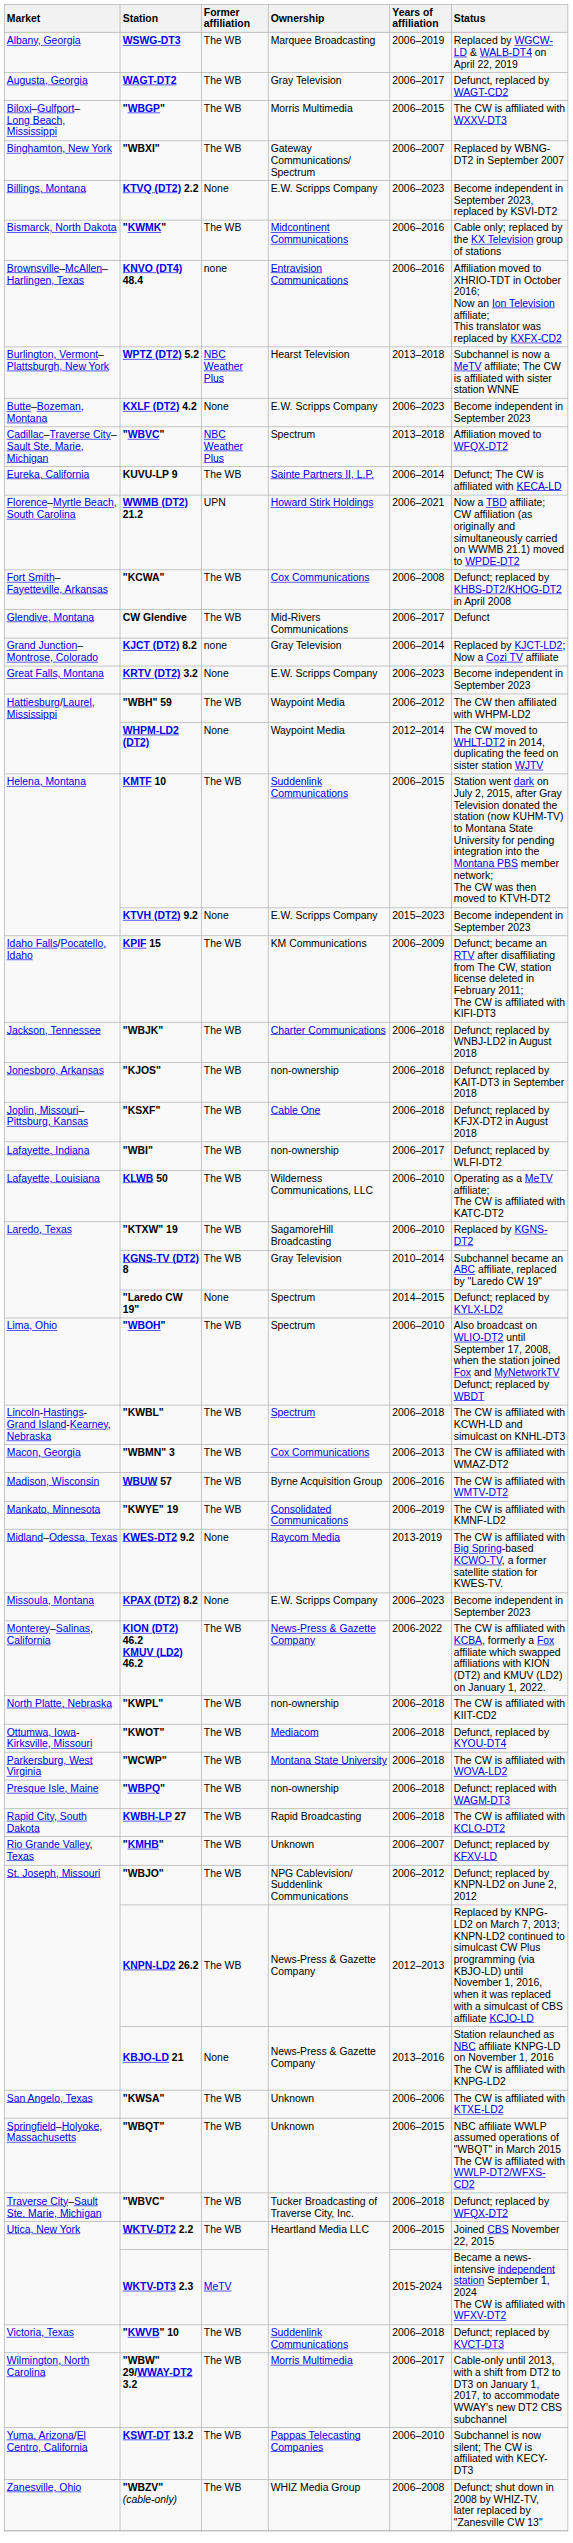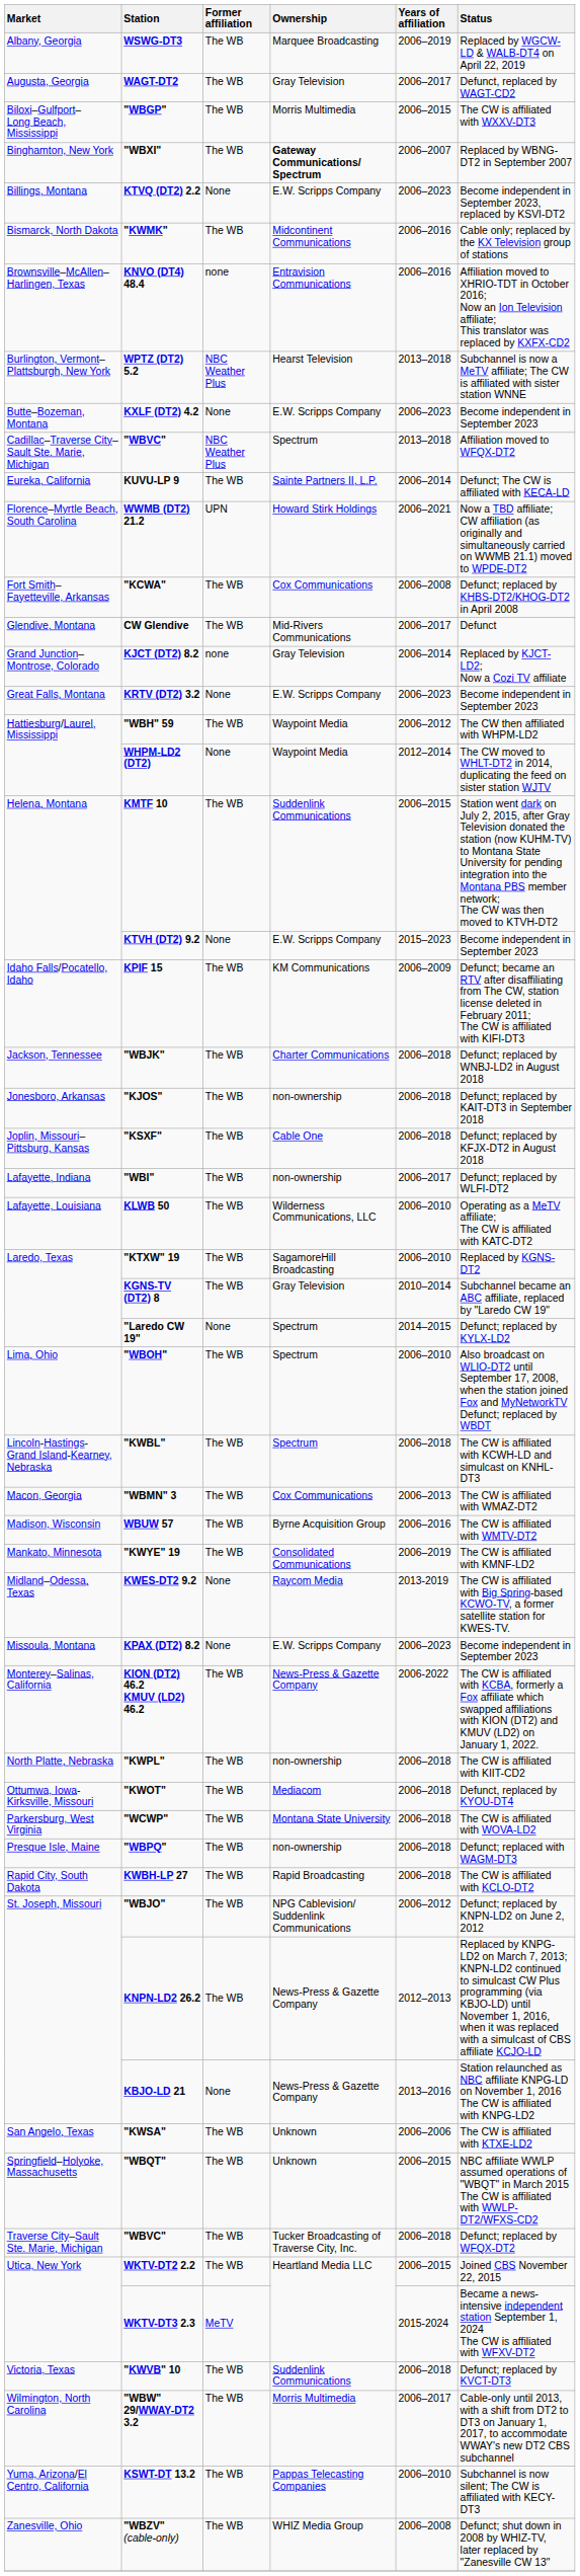 <table class="wikitable">
 <tr>
 <th style="text-align:left; width:200px;">Market</th>
 <th style="text-align:left; width:150px;">Station</th>
 <th style="text-align:left; width:115px;">Former<br>affiliation<br></th>
 <th style="text-align:left; width:225px;">Ownership</th>
 <th style="text-align:left; width:100px;">Years of affiliation</th>
 <th style="text-align:left; width:225px;">Status</th>
 </tr>
 <tr style="vertical-align: top; text-align: left;">
 <td><a href='#'>Albany, Georgia</a></td>
 <td><strong><a href='#'>WSWG-DT3</a></strong></td>
 <td>The WB</td>
 <td>Marquee Broadcasting</td>
 <td>2006–2019</td>
 <td>Replaced by <a href='#'>WGCW-LD</a> & <a href='#'>WALB-DT4</a> on April 22, 2019</td>
 </tr>
 <tr style="vertical-align: top; text-align: left;">
 <td><a href='#'>Augusta, Georgia</a></td>
 <td><strong><a href='#'>WAGT-DT2</a></strong></td>
 <td>The WB</td>
 <td>Gray Television</td>
 <td>2006–2017</td>
 <td>Defunct, replaced by <a href='#'>WAGT-CD2</a></td>
 </tr>
 <tr style="vertical-align: top; text-align: left;">
 <td><a href='#'>Biloxi</a>–<a href='#'>Gulfport</a>–<br><a href='#'>Long Beach, Mississippi</a></td>
 <td><strong>"<a href='#'>WBGP</a>"</strong><br></td>
 <td>The WB</td>
 <td>Morris Multimedia</td>
 <td>2006–2015</td>
 <td>The CW is affiliated with <a href='#'>WXXV-DT3</a></td>
 </tr>
 <tr style="vertical-align: top; text-align: left;">
 <td><a href='#'>Binghamton, New York</a></td>
 <td><strong>"WBXI"</strong></td>
 <td>The WB</td>
-<td>Gateway Communications/<br>Spectrum<br></td>
+<td><strong>Gateway Communications/<br>Spectrum<br></strong></td>
 <td>2006–2007</td>
 <td>Replaced by WBNG-DT2 in September 2007</td>
 </tr>
 <tr style="vertical-align: top; text-align: left;">
 <td><a href='#'>Billings, Montana</a></td>
 <td><strong><a href='#'>KTVQ (DT2)</a> 2.2</strong></td>
 <td>None</td>
 <td>E.W. Scripps Company</td>
 <td>2006–2023</td>
 <td>Become independent in September 2023, replaced by KSVI-DT2</td>
 </tr>
 <tr style="vertical-align: top; text-align: left;">
 <td><a href='#'>Bismarck, North Dakota</a></td>
 <td><strong>"<a href='#'>KWMK</a>"</strong><br></td>
 <td>The WB</td>
 <td><a href='#'>Midcontinent Communications</a></td>
 <td>2006–2016</td>
 <td>Cable only; replaced by the <a href='#'>KX Television</a> group of stations</td>
 </tr>
 <tr style="vertical-align: top; text-align: left;">
 <td><a href='#'>Brownsville</a>–<a href='#'>McAllen</a>–<a href='#'>Harlingen, Texas</a></td>
 <td><strong><a href='#'>KNVO (DT4)</a> 48.4</strong></td>
 <td>none</td>
 <td><a href='#'>Entravision Communications</a></td>
 <td>2006–2016</td>
 <td>Affiliation moved to XHRIO-TDT in October 2016;<br>Now an <a href='#'>Ion Television</a> affiliate;<br>This translator was replaced by <a href='#'>KXFX-CD2</a></td>
 </tr>
 <tr style="vertical-align: top; text-align: left;">
 <td><a href='#'>Burlington, Vermont</a>–<br><a href='#'>Plattsburgh, New York</a></td>
 <td><strong><a href='#'>WPTZ (DT2)</a> 5.2</strong></td>
 <td><a href='#'>NBC Weather Plus</a></td>
 <td>Hearst Television</td>
 <td>2013–2018</td>
 <td>Subchannel is now a <a href='#'>MeTV</a> affiliate; The CW is affiliated with sister station WNNE</td>
 </tr>
 <tr style="vertical-align: top; text-align: left;">
 <td><a href='#'>Butte</a>–<a href='#'>Bozeman, Montana</a></td>
 <td><strong><a href='#'>KXLF (DT2)</a> 4.2</strong></td>
 <td>None</td>
 <td>E.W. Scripps Company</td>
 <td>2006–2023</td>
 <td>Become independent in September 2023</td>
 </tr>
 <tr style="vertical-align: top; text-align: left;">
 <td><a href='#'>Cadillac</a>–<a href='#'>Traverse City</a>–<br><a href='#'>Sault Ste. Marie, Michigan</a></td>
 <td><strong>"<a href='#'>WBVC</a>"</strong><br></td>
 <td><a href='#'>NBC Weather Plus</a></td>
 <td>Spectrum</td>
 <td>2013–2018</td>
 <td>Affiliation moved to <a href='#'>WFQX-DT2</a></td>
 </tr>
 <tr style="vertical-align: top; text-align: left;">
 <td><a href='#'>Eureka, California</a></td>
 <td><strong>KUVU-LP 9</strong></td>
 <td>The WB</td>
 <td><a href='#'>Sainte Partners II, L.P.</a></td>
 <td>2006–2014</td>
 <td>Defunct; The CW is affiliated with <a href='#'>KECA-LD</a></td>
 </tr>
 <tr style="vertical-align: top; text-align: left;">
 <td><a href='#'>Florence</a>–<a href='#'>Myrtle Beach, South Carolina</a></td>
 <td><strong><a href='#'>WWMB (DT2)</a> 21.2</strong></td>
 <td>UPN</td>
 <td><a href='#'>Howard Stirk Holdings</a><br></td>
 <td>2006–2021</td>
 <td>Now a <a href='#'>TBD</a> affiliate;<br>CW affiliation (as originally and simultaneously carried on WWMB 21.1) moved to <a href='#'>WPDE-DT2</a></td>
 </tr>
 <tr style="vertical-align: top; text-align: left;">
 <td><a href='#'>Fort Smith</a>–<br><a href='#'>Fayetteville, Arkansas</a></td>
 <td><strong>"KCWA"</strong><br></td>
 <td>The WB</td>
 <td><a href='#'>Cox Communications</a></td>
 <td>2006–2008</td>
 <td>Defunct; replaced by <a href='#'>KHBS-DT2/KHOG-DT2</a> in April 2008</td>
 </tr>
 <tr style="vertical-align: top; text-align: left;">
 <td><a href='#'>Glendive, Montana</a></td>
 <td><strong>CW Glendive</strong><br></td>
 <td>The WB</td>
 <td>Mid-Rivers Communications</td>
 <td>2006–2017</td>
 <td>Defunct</td>
 </tr>
 <tr style="vertical-align: top; text-align: left;">
 <td><a href='#'>Grand Junction</a>–<a href='#'>Montrose, Colorado</a></td>
 <td><strong><a href='#'>KJCT (DT2)</a> 8.2</strong></td>
 <td>none</td>
 <td>Gray Television</td>
 <td>2006–2014</td>
 <td>Replaced by <a href='#'>KJCT-LD2</a>;<br>Now a <a href='#'>Cozi TV</a> affiliate</td>
 </tr>
 <tr style="vertical-align: top; text-align: left;">
 <td><a href='#'>Great Falls, Montana</a></td>
 <td><strong><a href='#'>KRTV (DT2)</a> 3.2</strong></td>
 <td>None</td>
 <td>E.W. Scripps Company</td>
 <td>2006–2023</td>
 <td>Become independent in September 2023</td>
 </tr>
 <tr style="vertical-align: top; text-align: left;">
 <td rowspan="2"><a href='#'>Hattiesburg</a>/<a href='#'>Laurel, Mississippi</a></td>
 <td><strong>"WBH" 59</strong><br></td>
 <td>The WB</td>
 <td>Waypoint Media</td>
 <td>2006–2012</td>
 <td>The CW then affiliated with WHPM-LD2</td>
 </tr>
 <tr style="vertical-align: top; text-align: left;">
 <td><strong><a href='#'>WHPM-LD2 (DT2)</a></strong></td>
 <td>None</td>
 <td>Waypoint Media</td>
 <td>2012–2014</td>
 <td>The CW moved to <a href='#'>WHLT-DT2</a> in 2014, duplicating the feed on sister station <a href='#'>WJTV</a></td>
 </tr>
 <tr style="vertical-align: top; text-align: left;">
 <td rowspan="2"><a href='#'>Helena, Montana</a></td>
 <td><strong><a href='#'>KMTF</a> 10</strong></td>
 <td>The WB</td>
 <td><a href='#'>Suddenlink Communications</a></td>
 <td>2006–2015</td>
 <td>Station went <a href='#'>dark</a> on July 2, 2015, after Gray Television donated the station (now KUHM-TV) to Montana State University for pending integration into the <a href='#'>Montana PBS</a> member network;<br>The CW was then moved to KTVH-DT2</td>
 </tr>
 <tr style="vertical-align: top; text-align: left;">
 <td><strong><a href='#'>KTVH (DT2)</a> 9.2</strong></td>
 <td>None</td>
 <td>E.W. Scripps Company</td>
 <td>2015–2023</td>
 <td>Become independent in September 2023</td>
 </tr>
 <tr style="vertical-align: top; text-align: left;">
 <td><a href='#'>Idaho Falls</a>/<a href='#'>Pocatello, Idaho</a></td>
 <td><strong><a href='#'>KPIF</a> 15</strong></td>
 <td>The WB</td>
 <td>KM Communications</td>
 <td>2006–2009</td>
 <td>Defunct; became an <a href='#'>RTV</a> after disaffiliating from The CW, station license deleted in February 2011;<br>The CW is affiliated with KIFI-DT3</td>
 </tr>
 <tr style="vertical-align: top; text-align: left;">
 <td><a href='#'>Jackson, Tennessee</a></td>
 <td><strong>"WBJK"</strong><br></td>
 <td>The WB</td>
 <td><a href='#'>Charter Communications</a></td>
 <td>2006–2018</td>
 <td>Defunct; replaced by WNBJ-LD2 in August 2018</td>
 </tr>
 <tr style="vertical-align: top; text-align: left;">
 <td><a href='#'>Jonesboro, Arkansas</a></td>
 <td><strong>"KJOS"</strong><br></td>
 <td>The WB</td>
 <td>non-ownership<br></td>
 <td>2006–2018</td>
 <td>Defunct; replaced by KAIT-DT3 in September 2018</td>
 </tr>
 <tr style="vertical-align: top; text-align: left;">
 <td><a href='#'>Joplin, Missouri</a>–<a href='#'>Pittsburg, Kansas</a></td>
 <td><strong>"KSXF"</strong><br></td>
 <td>The WB</td>
 <td><a href='#'>Cable One</a></td>
 <td>2006–2018</td>
 <td>Defunct; replaced by KFJX-DT2 in August 2018</td>
 </tr>
 <tr style="vertical-align: top; text-align: left;">
 <td><a href='#'>Lafayette, Indiana</a></td>
 <td><strong>"WBI"</strong><br></td>
 <td>The WB</td>
 <td>non-ownership<br></td>
 <td>2006–2017</td>
 <td>Defunct; replaced by WLFI-DT2</td>
 </tr>
 <tr style="vertical-align: top; text-align: left;">
 <td><a href='#'>Lafayette, Louisiana</a></td>
 <td><strong><a href='#'>KLWB</a> 50</strong></td>
 <td>The WB</td>
 <td>Wilderness Communications, LLC</td>
 <td>2006–2010</td>
 <td>Operating as a <a href='#'>MeTV</a> affiliate;<br>The CW is affiliated with KATC-DT2</td>
 </tr>
 <tr style="vertical-align: top; text-align: left;">
 <td rowspan="3"><a href='#'>Laredo, Texas</a></td>
 <td><strong>"KTXW" 19</strong></td>
 <td>The WB</td>
 <td>SagamoreHill Broadcasting</td>
 <td>2006–2010</td>
 <td>Replaced by <a href='#'>KGNS-DT2</a></td>
 </tr>
 <tr style="vertical-align: top; text-align: left;">
 <td><strong><a href='#'>KGNS-TV (DT2)</a> 8</strong></td>
 <td>The WB</td>
 <td>Gray Television</td>
 <td>2010–2014</td>
 <td>Subchannel became an <a href='#'>ABC</a> affiliate, replaced by "Laredo CW 19"</td>
 </tr>
 <tr style="vertical-align: top; text-align: left;">
 <td><strong>"Laredo CW 19"</strong><br></td>
 <td>None</td>
 <td>Spectrum</td>
 <td>2014–2015</td>
 <td>Defunct; replaced by <a href='#'>KYLX-LD2</a></td>
 </tr>
 <tr style="vertical-align: top; text-align: left;">
 <td><a href='#'>Lima, Ohio</a></td>
 <td><strong>"<a href='#'>WBOH</a>"</strong><br></td>
 <td>The WB</td>
 <td>Spectrum</td>
 <td>2006–2010</td>
 <td>Also broadcast on <a href='#'>WLIO-DT2</a> until September 17, 2008, when the station joined <a href='#'>Fox</a> and <a href='#'>MyNetworkTV</a><br>Defunct; replaced by <a href='#'>WBDT</a></td>
 </tr>
 <tr style="vertical-align: top; text-align: left;">
 <td><a href='#'>Lincoln</a>-<a href='#'>Hastings</a>-<br><a href='#'>Grand Island</a>-<a href='#'>Kearney, Nebraska</a></td>
 <td><strong>"KWBL"</strong><br></td>
 <td>The WB</td>
 <td><a href='#'>Spectrum</a></td>
 <td>2006–2018</td>
 <td>The CW is affiliated with KCWH-LD and simulcast on KNHL-DT3</td>
 </tr>
 <tr style="vertical-align: top; text-align: left;">
 <td><a href='#'>Macon, Georgia</a></td>
 <td><strong>"WBMN" 3</strong><br></td>
 <td>The WB</td>
 <td><a href='#'>Cox Communications</a></td>
 <td>2006–2013</td>
 <td>The CW is affiliated with WMAZ-DT2</td>
 </tr>
 <tr style="vertical-align: top; text-align: left;">
 <td><a href='#'>Madison, Wisconsin</a></td>
 <td><strong><a href='#'>WBUW</a> 57</strong></td>
 <td>The WB</td>
 <td>Byrne Acquisition Group</td>
 <td>2006–2016</td>
 <td>The CW is affiliated with <a href='#'>WMTV-DT2</a></td>
 </tr>
 <tr style="vertical-align: top; text-align: left;">
 <td><a href='#'>Mankato, Minnesota</a></td>
 <td><strong>"KWYE" 19</strong><br><br></td>
 <td>The WB</td>
 <td><a href='#'>Consolidated Communications</a></td>
 <td>2006–2019</td>
 <td>The CW is affiliated with KMNF-LD2</td>
 </tr>
 <tr style="vertical-align: top; text-align: left;">
 <td><a href='#'>Midland</a>–<a href='#'>Odessa, Texas</a></td>
 <td><strong><a href='#'>KWES-DT2</a> 9.2</strong></td>
 <td>None</td>
 <td><a href='#'>Raycom Media</a></td>
 <td>2013-2019</td>
 <td>The CW is affiliated with <a href='#'>Big Spring</a>-based <a href='#'>KCWO-TV</a>, a former satellite station for KWES-TV.</td>
 </tr>
 <tr style="vertical-align: top; text-align: left;">
 <td><a href='#'>Missoula, Montana</a></td>
 <td><strong><a href='#'>KPAX (DT2)</a> 8.2</strong></td>
 <td>None</td>
 <td>E.W. Scripps Company</td>
 <td>2006–2023</td>
 <td>Become independent in September 2023</td>
 </tr>
 <tr style="vertical-align: top; text-align: left;">
 <td><a href='#'>Monterey</a>–<a href='#'>Salinas, California</a></td>
 <td><strong><a href='#'>KION (DT2)</a> 46.2</strong><br><strong><a href='#'>KMUV (LD2)</a> 46.2</strong></td>
 <td>The WB</td>
 <td><a href='#'>News-Press & Gazette Company</a></td>
 <td>2006-2022</td>
 <td>The CW is affiliated with <a href='#'>KCBA</a>, formerly a <a href='#'>Fox</a> affiliate which swapped affiliations with KION (DT2) and KMUV (LD2) on January 1, 2022.</td>
 </tr>
 <tr style="vertical-align: top; text-align: left;">
 <td><a href='#'>North Platte, Nebraska</a></td>
 <td><strong>"KWPL"</strong><br></td>
 <td>The WB</td>
 <td>non-ownership<br></td>
 <td>2006–2018</td>
 <td>The CW is affiliated with KIIT-CD2</td>
 </tr>
 <tr style="vertical-align: top; text-align: left;">
 <td><a href='#'>Ottumwa, Iowa</a>-<a href='#'>Kirksville, Missouri</a></td>
 <td><strong>"KWOT"</strong><br></td>
 <td>The WB</td>
 <td><a href='#'>Mediacom</a></td>
 <td>2006–2018</td>
 <td>Defunct, replaced by <a href='#'>KYOU-DT4</a></td>
 </tr>
 <tr style="vertical-align: top; text-align: left;">
 <td><a href='#'>Parkersburg, West Virginia</a></td>
 <td><strong>"WCWP"</strong><br></td>
 <td>The WB</td>
 <td><a href='#'>Montana State University</a></td>
 <td>2006–2018</td>
 <td>The CW is affiliated with <a href='#'>WOVA-LD2</a></td>
 </tr>
 <tr style="vertical-align: top; text-align: left;">
 <td><a href='#'>Presque Isle, Maine</a></td>
 <td><strong>"<a href='#'>WBPQ</a>"</strong><br></td>
 <td>The WB</td>
 <td>non-ownership<br></td>
 <td>2006–2018</td>
 <td>Defunct; replaced with <a href='#'>WAGM-DT3</a></td>
 </tr>
 <tr style="vertical-align: top; text-align: left;">
 <td><a href='#'>Rapid City, South Dakota</a></td>
 <td><strong><a href='#'>KWBH-LP</a> 27</strong></td>
 <td>The WB</td>
 <td>Rapid Broadcasting</td>
 <td>2006–2018</td>
 <td>The CW is affiliated with <a href='#'>KCLO-DT2</a></td>
 </tr>
 <tr style="vertical-align: top; text-align: left;">
-<td><a href='#'>Rio Grande Valley</a>, <a href='#'>Texas</a></td>
-<td><strong>"<a href='#'>KMHB</a>"</strong><br></td>
-<td>The WB</td>
-<td>Unknown</td>
-<td>2006–2007</td>
-<td>Defunct; replaced by <a href='#'>KFXV-LD</a></td>
-</tr>
-<tr style="vertical-align: top; text-align: left;">
 <td rowspan="3"><a href='#'>St. Joseph, Missouri</a></td>
 <td><strong>"WBJO"</strong><br></td>
 <td>The WB</td>
 <td>NPG Cablevision/<br>Suddenlink Communications</td>
 <td>2006–2012</td>
 <td>Defunct; replaced by KNPN-LD2 on June 2, 2012</td>
 </tr>
 <tr>
 <td><strong><a href='#'>KNPN-LD2</a> 26.2</strong></td>
 <td>The WB</td>
 <td>News-Press & Gazette Company</td>
 <td>2012–2013</td>
 <td>Replaced by KNPG-LD2 on March 7, 2013;<br>KNPN-LD2 continued to simulcast CW Plus programming (via KBJO-LD) until November 1, 2016, when it was replaced with a simulcast of CBS affiliate <a href='#'>KCJO-LD</a></td>
 </tr>
 <tr>
 <td><strong><a href='#'>KBJO-LD</a> 21</strong></td>
 <td>None</td>
 <td>News-Press & Gazette Company</td>
 <td>2013–2016</td>
 <td>Station relaunched as <a href='#'>NBC</a> affiliate KNPG-LD on November 1, 2016<br>The CW is affiliated with KNPG-LD2</td>
 </tr>
 <tr style="vertical-align: top; text-align: left;">
 <td><a href='#'>San Angelo, Texas</a></td>
 <td><strong>"KWSA"</strong><br></td>
 <td>The WB</td>
 <td>Unknown</td>
 <td>2006–2006</td>
 <td>The CW is affiliated with <a href='#'>KTXE-LD2</a></td>
 </tr>
 <tr style="vertical-align: top; text-align: left;">
 <td><a href='#'>Springfield</a>–<a href='#'>Holyoke, Massachusetts</a></td>
 <td><strong>"WBQT"</strong><br></td>
 <td>The WB</td>
 <td>Unknown</td>
 <td>2006–2015</td>
 <td>NBC affiliate WWLP assumed operations of "WBQT" in March 2015<br>The CW is affiliated with <a href='#'>WWLP-DT2/WFXS-CD2</a></td>
 </tr>
 <tr style="vertical-align: top; text-align: left;">
 <td><a href='#'>Traverse City</a>–<a href='#'>Sault Ste. Marie, Michigan</a></td>
 <td><strong>"WBVC"</strong><br></td>
 <td>The WB</td>
 <td>Tucker Broadcasting of Traverse City, Inc.</td>
 <td>2006–2018</td>
 <td>Defunct; replaced by <a href='#'>WFQX-DT2</a></td>
 </tr>
 <tr style="vertical-align: top; text-align: left;">
 <td rowspan="2"><a href='#'>Utica, New York</a></td>
 <td><strong><a href='#'>WKTV-DT2</a> 2.2</strong></td>
 <td>The WB<br></td>
 <td rowspan="2">Heartland Media LLC</td>
 <td>2006–2015</td>
 <td>Joined <a href='#'>CBS</a> November 22, 2015</td>
 </tr>
 <tr>
 <td><strong><a href='#'>WKTV-DT3</a> 2.3</strong></td>
 <td><a href='#'>MeTV</a></td>
 <td>2015-2024</td>
 <td>Became a news-intensive <a href='#'>independent station</a> September 1, 2024<br>The CW is affiliated with <a href='#'>WFXV-DT2</a></td>
 </tr>
 <tr style="vertical-align: top; text-align: left;">
 <td><a href='#'>Victoria, Texas</a></td>
 <td><strong>"<a href='#'>KWVB</a>" 10</strong><br></td>
 <td>The WB</td>
 <td><a href='#'>Suddenlink Communications</a></td>
 <td>2006–2018</td>
 <td>Defunct; replaced by <a href='#'>KVCT-DT3</a></td>
 </tr>
 <tr style="vertical-align: top; text-align: left;">
 <td><a href='#'>Wilmington, North Carolina</a></td>
 <td><strong>"WBW" 29/<a href='#'>WWAY-DT2</a> 3.2</strong></td>
 <td>The WB<br></td>
 <td><a href='#'>Morris Multimedia</a></td>
 <td>2006–2017</td>
 <td>Cable-only until 2013, with a shift from DT2 to DT3 on January 1, 2017, to accommodate WWAY's new DT2 CBS subchannel</td>
 </tr>
 <tr style="vertical-align: top; text-align: left;">
 <td><a href='#'>Yuma, Arizona</a>/<a href='#'>El Centro, California</a></td>
 <td><strong><a href='#'>KSWT-DT</a> 13.2</strong></td>
 <td>The WB</td>
 <td><a href='#'>Pappas Telecasting Companies</a></td>
 <td>2006–2010</td>
 <td>Subchannel is now silent; The CW is affiliated with KECY-DT3</td>
 </tr>
 <tr style="vertical-align: top; text-align: left;">
 <td><a href='#'>Zanesville, Ohio</a></td>
 <td><strong>"WBZV"</strong><br><em>(cable-only)</em></td>
 <td>The WB</td>
 <td>WHIZ Media Group</td>
 <td>2006–2008</td>
 <td>Defunct; shut down in 2008 by WHIZ-TV,<br>later replaced by "Zanesville CW 13"</td>
 </tr>
 <tr style="vertical-align: top; text-align: left;">
 </tr>
 </table>
